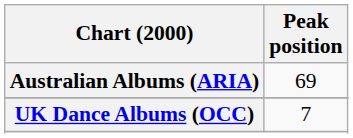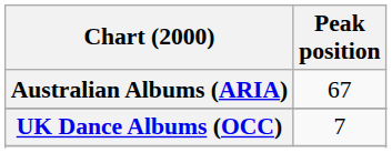 <table class="wikitable sortable plainrowheaders" style="text-align:center;" border="1">
 <tr>
 <th scope="col">Chart (2000)</th>
 <th scope="col">Peak<br>position</th>
 </tr>
 <tr>
 <th scope="row">Australian Albums (<a href='#'>ARIA</a>)</th>
-<td>69</td>
+<td>67</td>
 </tr>
 <tr>
 </tr>
 <tr>
 </tr>
 <tr>
 </tr>
 <tr>
 </tr>
 <tr>
 <th scope="row"><a href='#'>UK Dance Albums</a> (<a href='#'>OCC</a>)</th>
 <td>7</td>
 </tr>
 <tr>
 </tr>
 <tr>
 </tr>
 </table>
